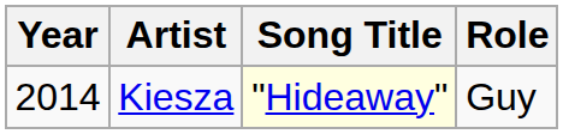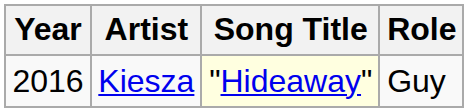 <table class="wikitable sortable">
 <tr>
 <th>Year</th>
 <th>Artist</th>
 <th>Song Title</th>
 <th>Role</th>
 </tr>
 <tr>
-<td>2014</td>
+<td>2016</td>
 <td><a href='#'>Kiesza</a></td>
 <td style="background: lightyellow;">"<a href='#'>Hideaway</a>"</td>
 <td>Guy</td>
 </tr>
 </table>
